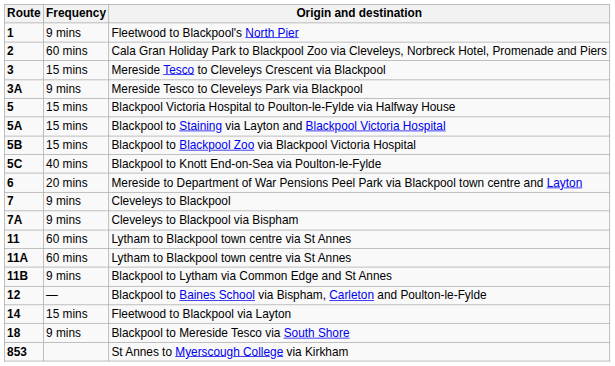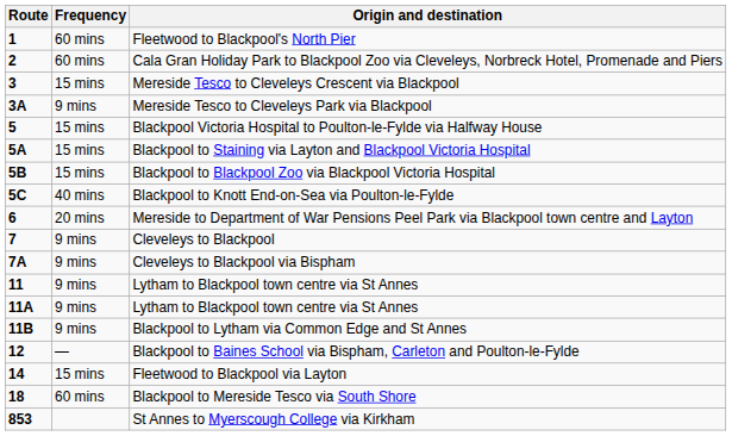 <table class="wikitable">
 <tr>
 <th>Route</th>
 <th>Frequency</th>
 <th>Origin and destination</th>
 </tr>
 <tr>
 <td><strong>1</strong></td>
-<td>9 mins</td>
+<td>60 mins</td>
 <td>Fleetwood to Blackpool's <a href='#'>North Pier</a></td>
 </tr>
 <tr>
 <td><strong>2</strong></td>
 <td>60 mins</td>
 <td>Cala Gran Holiday Park to Blackpool Zoo via Cleveleys, Norbreck Hotel, Promenade and Piers</td>
 </tr>
 <tr>
 <td><strong>3</strong></td>
 <td>15 mins</td>
 <td>Mereside <a href='#'>Tesco</a> to Cleveleys Crescent via Blackpool</td>
 </tr>
 <tr>
 <td><strong>3A</strong></td>
 <td>9 mins</td>
 <td>Mereside Tesco to Cleveleys Park via Blackpool</td>
 </tr>
 <tr>
 <td><strong>5</strong></td>
 <td>15 mins</td>
 <td>Blackpool Victoria Hospital to Poulton-le-Fylde via Halfway House</td>
 </tr>
 <tr>
 <td><strong>5A</strong></td>
 <td>15 mins</td>
 <td>Blackpool to <a href='#'>Staining</a> via Layton and <a href='#'>Blackpool Victoria Hospital</a></td>
 </tr>
 <tr>
 <td><strong>5B</strong></td>
 <td>15 mins</td>
 <td>Blackpool to <a href='#'>Blackpool Zoo</a> via Blackpool Victoria Hospital</td>
 </tr>
 <tr>
 <td><strong>5C</strong></td>
 <td>40 mins</td>
 <td>Blackpool to Knott End-on-Sea via Poulton-le-Fylde</td>
 </tr>
 <tr>
 <td><strong>6</strong></td>
 <td>20 mins</td>
 <td>Mereside to Department of War Pensions Peel Park via Blackpool town centre and <a href='#'>Layton</a></td>
 </tr>
 <tr>
 <td><strong>7</strong></td>
 <td>9 mins</td>
 <td>Cleveleys to Blackpool</td>
 </tr>
 <tr>
 <td><strong>7A</strong></td>
 <td>9 mins</td>
 <td>Cleveleys to Blackpool via Bispham</td>
 </tr>
 <tr>
 <td><strong>11</strong></td>
-<td>60 mins</td>
+<td>9 mins</td>
 <td>Lytham to Blackpool town centre via St Annes</td>
 </tr>
 <tr>
 <td><strong>11A</strong></td>
-<td>60 mins</td>
+<td>9 mins</td>
 <td>Lytham to Blackpool town centre via St Annes</td>
 </tr>
 <tr>
 <td><strong>11B</strong></td>
 <td>9 mins</td>
 <td>Blackpool to Lytham via Common Edge and St Annes</td>
 </tr>
 <tr>
 <td><strong>12</strong></td>
 <td>—</td>
 <td>Blackpool to <a href='#'>Baines School</a> via Bispham, <a href='#'>Carleton</a> and Poulton-le-Fylde</td>
 </tr>
 <tr>
 <td><strong>14</strong></td>
 <td>15 mins</td>
 <td>Fleetwood to Blackpool via Layton</td>
 </tr>
 <tr>
 <td><strong>18</strong></td>
-<td>9 mins</td>
+<td>60 mins</td>
 <td>Blackpool to Mereside Tesco via <a href='#'>South Shore</a></td>
 </tr>
 <tr>
 <td><strong>853</strong></td>
 <td></td>
 <td>St Annes to <a href='#'>Myerscough College</a> via Kirkham</td>
 </tr>
 </table>
